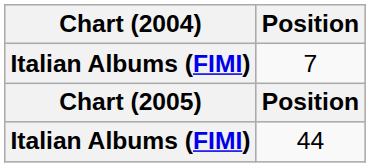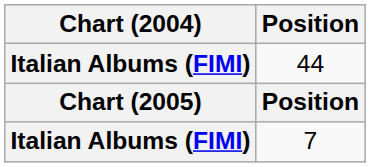 <table class="wikitable sortable plainrowheaders" style="text-align:center;">
 <tr>
 <th>Chart (2004)</th>
 <th>Position</th>
 </tr>
 <tr>
 <th scope="row">Italian Albums (<a href='#'>FIMI</a>)</th>
-<td align="center">7</td>
+<td align="center">44</td>
 </tr>
 <tr>
 <th>Chart (2005)</th>
 <th>Position</th>
 </tr>
 <tr>
 <th scope="row">Italian Albums (<a href='#'>FIMI</a>)</th>
-<td align="center">44</td>
+<td align="center">7</td>
 </tr>
 </table>
